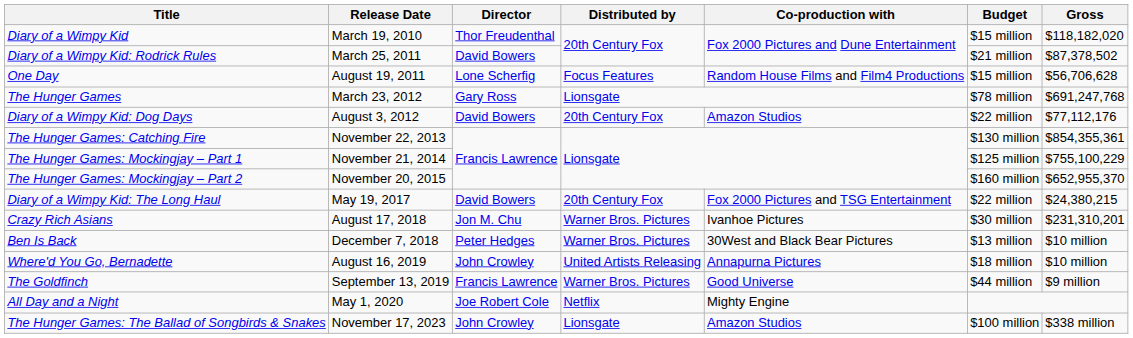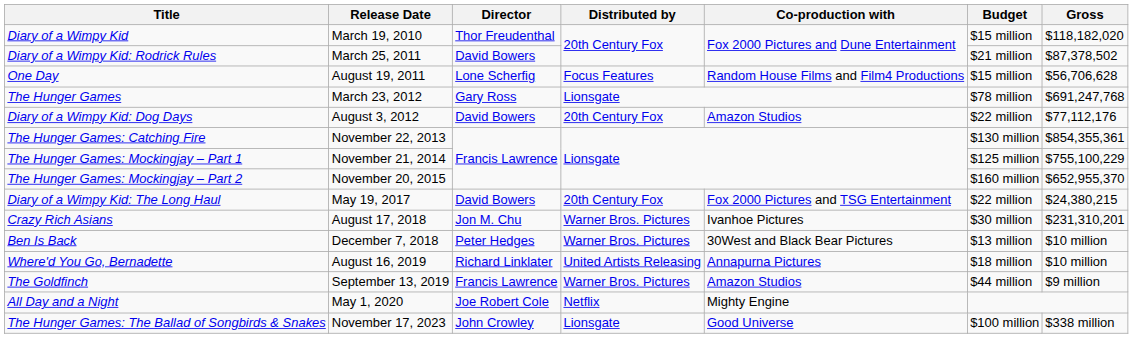 <table class="wikitable sortable">
 <tr>
 <th>Title</th>
 <th>Release Date</th>
 <th>Director</th>
 <th>Distributed by</th>
 <th>Co-production with</th>
 <th>Budget</th>
 <th>Gross</th>
 </tr>
 <tr>
 <td><em><a href='#'>Diary of a Wimpy Kid</a></em></td>
 <td>March 19, 2010</td>
 <td><a href='#'>Thor Freudenthal</a></td>
 <td rowspan="2"><a href='#'>20th Century Fox</a></td>
 <td rowspan="2"><a href='#'>Fox 2000 Pictures and</a> <a href='#'>Dune Entertainment</a></td>
 <td>$15 million</td>
 <td>$118,182,020</td>
 </tr>
 <tr>
 <td><em><a href='#'>Diary of a Wimpy Kid: Rodrick Rules</a></em></td>
 <td>March 25, 2011</td>
 <td><a href='#'>David Bowers</a></td>
 <td>$21 million</td>
 <td>$87,378,502</td>
 </tr>
 <tr>
 <td><em><a href='#'>One Day</a></em></td>
 <td>August 19, 2011</td>
 <td><a href='#'>Lone Scherfig</a></td>
 <td><a href='#'>Focus Features</a></td>
 <td><a href='#'>Random House Films</a> and <a href='#'>Film4 Productions</a></td>
 <td>$15 million</td>
 <td>$56,706,628</td>
 </tr>
 <tr>
 <td><em><a href='#'>The Hunger Games</a></em></td>
 <td>March 23, 2012</td>
 <td><a href='#'>Gary Ross</a></td>
 <td colspan="2"><a href='#'>Lionsgate</a></td>
 <td>$78 million</td>
 <td>$691,247,768</td>
 </tr>
 <tr>
 <td><em><a href='#'>Diary of a Wimpy Kid: Dog Days</a></em></td>
 <td>August 3, 2012</td>
 <td><a href='#'>David Bowers</a></td>
 <td><a href='#'>20th Century Fox</a></td>
 <td><a href='#'>Amazon Studios</a></td>
 <td>$22 million</td>
 <td>$77,112,176</td>
 </tr>
 <tr>
 <td><em><a href='#'>The Hunger Games: Catching Fire</a></em></td>
 <td>November 22, 2013</td>
 <td rowspan="3"><a href='#'>Francis Lawrence</a></td>
 <td colspan="2" rowspan="3"><a href='#'>Lionsgate</a></td>
 <td>$130 million</td>
 <td>$854,355,361</td>
 </tr>
 <tr>
 <td><em><a href='#'>The Hunger Games: Mockingjay – Part 1</a></em></td>
 <td>November 21, 2014</td>
 <td>$125 million</td>
 <td>$755,100,229</td>
 </tr>
 <tr>
 <td><em><a href='#'>The Hunger Games: Mockingjay – Part 2</a></em></td>
 <td>November 20, 2015</td>
 <td>$160 million</td>
 <td>$652,955,370</td>
 </tr>
 <tr>
 <td><em><a href='#'>Diary of a Wimpy Kid: The Long Haul</a></em></td>
 <td>May 19, 2017</td>
 <td><a href='#'>David Bowers</a></td>
 <td><a href='#'>20th Century Fox</a></td>
 <td><a href='#'>Fox 2000 Pictures</a> and <a href='#'>TSG Entertainment</a></td>
 <td>$22 million</td>
 <td>$24,380,215</td>
 </tr>
 <tr>
 <td><em><a href='#'>Crazy Rich Asians</a></em></td>
 <td>August 17, 2018</td>
 <td><a href='#'>Jon M. Chu</a></td>
 <td><a href='#'>Warner Bros. Pictures</a></td>
 <td>Ivanhoe Pictures</td>
 <td>$30 million</td>
 <td>$231,310,201</td>
 </tr>
 <tr>
 <td><em><a href='#'>Ben Is Back</a></em></td>
 <td>December 7, 2018</td>
 <td><a href='#'>Peter Hedges</a></td>
 <td><a href='#'>Warner Bros. Pictures</a></td>
 <td>30West and Black Bear Pictures</td>
 <td>$13 million</td>
 <td>$10 million</td>
 </tr>
 <tr>
 <td><em><a href='#'>Where'd You Go, Bernadette</a></em></td>
 <td>August 16, 2019</td>
-<td><a href='#'>John Crowley</a></td>
+<td><a href='#'>Richard Linklater</a></td>
 <td><a href='#'>United Artists Releasing</a></td>
 <td><a href='#'>Annapurna Pictures</a></td>
 <td>$18 million</td>
 <td>$10 million</td>
 </tr>
 <tr>
 <td><em><a href='#'>The Goldfinch</a></em></td>
 <td>September 13, 2019</td>
 <td><a href='#'>Francis Lawrence</a></td>
 <td><a href='#'>Warner Bros. Pictures</a></td>
-<td><a href='#'>Good Universe</a></td>
+<td><a href='#'>Amazon Studios</a></td>
 <td>$44 million</td>
 <td>$9 million</td>
 </tr>
 <tr>
 <td><em><a href='#'>All Day and a Night</a></em></td>
 <td>May 1, 2020</td>
 <td><a href='#'>Joe Robert Cole</a></td>
 <td><a href='#'>Netflix</a></td>
 <td>Mighty Engine</td>
 <td colspan="2"></td>
 </tr>
 <tr>
 <td><em><a href='#'>The Hunger Games: The Ballad of Songbirds & Snakes</a></em></td>
 <td>November 17, 2023</td>
 <td><a href='#'>John Crowley</a></td>
 <td><a href='#'>Lionsgate</a></td>
-<td><a href='#'>Amazon Studios</a></td>
+<td><a href='#'>Good Universe</a></td>
 <td>$100 million</td>
 <td>$338 million</td>
 </tr>
 </table>
